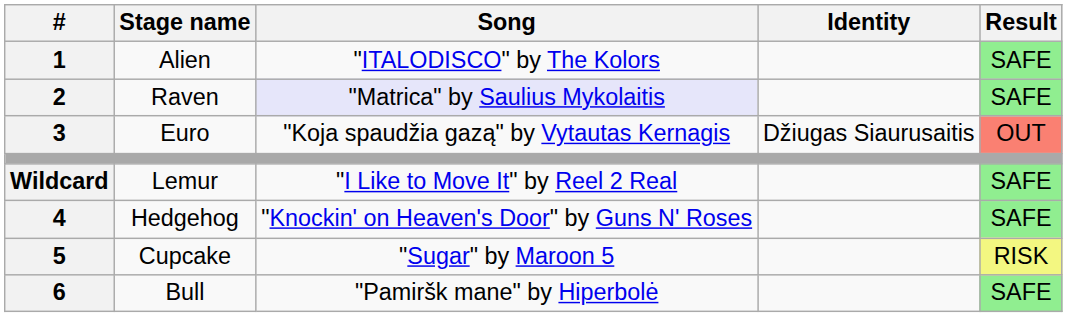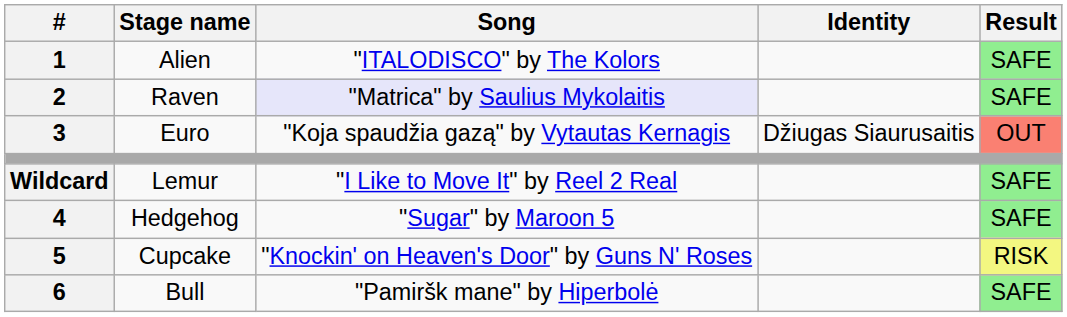 <table class="wikitable plainrowheaders" style="text-align: center;">
 <tr>
 <th>#</th>
 <th>Stage name</th>
 <th>Song</th>
 <th>Identity</th>
 <th>Result</th>
 </tr>
 <tr>
 <th>1</th>
 <td>Alien</td>
 <td>"<a href='#'>ITALODISCO</a>" by <a href='#'>The Kolors</a></td>
 <td></td>
 <td bgcolor="lightgreen">SAFE</td>
 </tr>
 <tr>
 <th>2</th>
 <td>Raven</td>
 <td style="background: lavender;">"Matrica" by <a href='#'>Saulius Mykolaitis</a></td>
 <td></td>
 <td bgcolor="lightgreen">SAFE</td>
 </tr>
 <tr>
 <th>3</th>
 <td>Euro</td>
 <td>"Koja spaudžia gazą" by <a href='#'>Vytautas Kernagis</a></td>
 <td>Džiugas Siaurusaitis</td>
 <td bgcolor="salmon">OUT</td>
 </tr>
 <tr>
 <td colspan="5" style="background:darkgray"></td>
 </tr>
 <tr>
 <th>Wildcard</th>
 <td>Lemur</td>
 <td>"<a href='#'>I Like to Move It</a>" by <a href='#'>Reel 2 Real</a></td>
 <td></td>
 <td bgcolor="lightgreen">SAFE</td>
 </tr>
 <tr>
 <th>4</th>
 <td>Hedgehog</td>
-<td>"<a href='#'>Knockin' on Heaven's Door</a>" by <a href='#'>Guns N' Roses</a></td>
+<td>"<a href='#'>Sugar</a>" by <a href='#'>Maroon 5</a></td>
 <td></td>
 <td bgcolor="lightgreen">SAFE</td>
 </tr>
 <tr>
 <th>5</th>
 <td>Cupcake</td>
-<td>"<a href='#'>Sugar</a>" by <a href='#'>Maroon 5</a></td>
+<td>"<a href='#'>Knockin' on Heaven's Door</a>" by <a href='#'>Guns N' Roses</a></td>
 <td></td>
 <td bgcolor="#F3F781">RISK</td>
 </tr>
 <tr>
 <th>6</th>
 <td>Bull</td>
 <td>"Pamiršk mane" by <a href='#'>Hiperbolė</a></td>
 <td></td>
 <td bgcolor="lightgreen">SAFE</td>
 </tr>
 </table>
